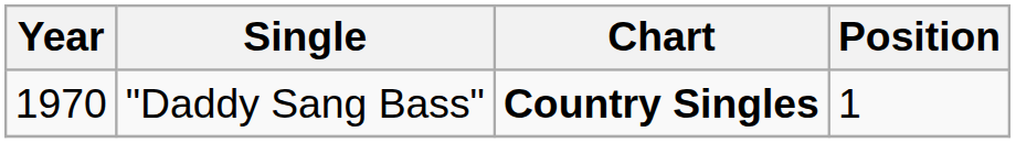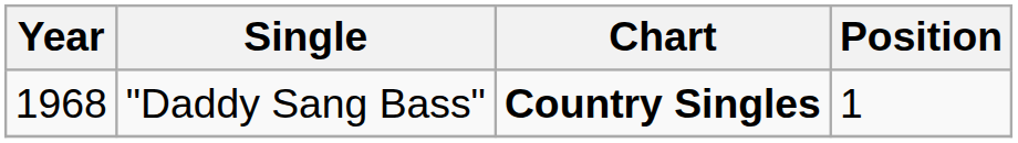 <table class="wikitable">
 <tr>
 <th align="left">Year</th>
 <th align="left">Single</th>
 <th align="left">Chart</th>
 <th align="left">Position</th>
 </tr>
 <tr>
-<td align="left">1970</td>
+<td align="left">1968</td>
 <td align="left">"Daddy Sang Bass"</td>
 <td align="left"><strong>Country Singles</strong></td>
 <td align="left">1</td>
 </tr>
 <tr>
 </tr>
 </table>
